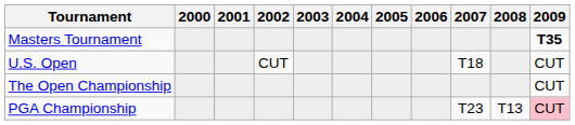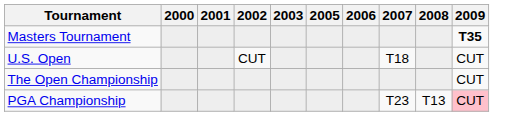 <table class="wikitable" style="font-size:95%;text-align:center;">
 <tr>
 <th>Tournament</th>
 <th>2000</th>
 <th>2001</th>
 <th>2002</th>
 <th>2003</th>
-<th>2004</th>
 <th>2005</th>
 <th>2006</th>
 <th>2007</th>
 <th>2008</th>
 <th>2009</th>
 </tr>
 <tr>
 <td align=left><a href='#'>Masters Tournament</a></td>
-<td style="background:#eeeeee;"></td>
 <td style="background:#eeeeee;"></td>
 <td style="background:#eeeeee;"></td>
 <td style="background:#eeeeee;"></td>
 <td style="background:#eeeeee;"></td>
 <td style="background:#eeeeee;"></td>
 <td style="background:#eeeeee;"></td>
 <td style="background:#eeeeee;"></td>
 <td style="background:#eeeeee;"></td>
 <td><strong>T35</strong></td>
 </tr>
 <tr>
 <td align=left><a href='#'>U.S. Open</a></td>
 <td style="background:#eeeeee;"></td>
 <td style="background:#eeeeee;"></td>
 <td>CUT</td>
 <td style="background:#eeeeee;"></td>
 <td style="background:#eeeeee;"></td>
 <td style="background:#eeeeee;"></td>
-<td style="background:#eeeeee;"></td>
 <td>T18</td>
 <td style="background:#eeeeee;"></td>
 <td>CUT</td>
 </tr>
 <tr>
 <td align=left><a href='#'>The Open Championship</a></td>
-<td style="background:#eeeeee;"></td>
 <td style="background:#eeeeee;"></td>
 <td style="background:#eeeeee;"></td>
 <td style="background:#eeeeee;"></td>
 <td style="background:#eeeeee;"></td>
 <td style="background:#eeeeee;"></td>
 <td style="background:#eeeeee;"></td>
 <td style="background:#eeeeee;"></td>
 <td style="background:#eeeeee;"></td>
 <td>CUT</td>
 </tr>
 <tr>
 <td align=left><a href='#'>PGA Championship</a></td>
 <td style="background:#eeeeee;"></td>
 <td style="background:#eeeeee;"></td>
 <td style="background:#eeeeee;"></td>
 <td style="background:#eeeeee;"></td>
 <td style="background:#eeeeee;"></td>
 <td style="background:#eeeeee;"></td>
-<td style="background:#eeeeee;"></td>
 <td>T23</td>
 <td>T13</td>
 <td style="background: pink;">CUT</td>
 </tr>
 </table>
